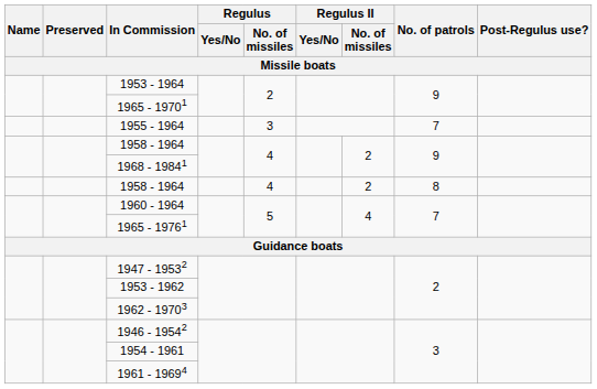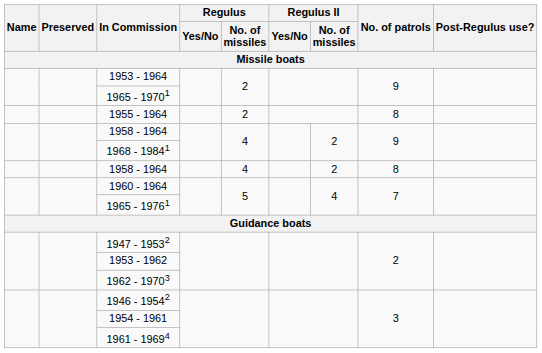 <table class="wikitable sortable">
 <tr>
 <th rowspan=2>Name</th>
 <th rowspan=2>Preserved</th>
 <th rowspan=2>In Commission</th>
 <th colspan=2>Regulus</th>
 <th colspan=2>Regulus II</th>
 <th rowspan=2>No. of patrols</th>
 <th rowspan=2>Post-Regulus use?</th>
 </tr>
 <tr>
 <th>Yes/No</th>
 <th>No. of<br>missiles</th>
 <th>Yes/No</th>
 <th>No. of<br>missiles</th>
 </tr>
 <tr>
 <th colspan=9>Missile boats</th>
 </tr>
 <tr align=center>
 <td rowspan=2></td>
 <td rowspan=2></td>
 <td>1953 - 1964</td>
 <td rowspan=2></td>
 <td rowspan=2>2</td>
 <td colspan=2 rowspan=2></td>
 <td rowspan=2>9</td>
 <td rowspan=2></td>
 </tr>
 <tr align=center>
 <td>1965 - 1970<sup>1</sup></td>
 </tr>
 <tr align=center>
 <td></td>
 <td></td>
 <td>1955 - 1964</td>
 <td></td>
-<td>3</td>
+<td>2</td>
 <td colspan=2></td>
-<td>7</td>
+<td>8</td>
 <td></td>
 </tr>
 <tr align=center>
 <td rowspan=2></td>
 <td rowspan=2></td>
 <td>1958 - 1964</td>
 <td rowspan=2></td>
 <td rowspan=2>4</td>
 <td rowspan=2></td>
 <td rowspan=2>2</td>
 <td rowspan=2>9</td>
 <td rowspan=2></td>
 </tr>
 <tr align=center>
 <td>1968 - 1984<sup>1</sup></td>
 </tr>
 <tr align=center>
 <td></td>
 <td></td>
 <td>1958 - 1964</td>
 <td></td>
 <td>4</td>
 <td></td>
 <td>2</td>
 <td>8</td>
 <td></td>
 </tr>
 <tr align=center>
 <td rowspan=2></td>
 <td rowspan=2></td>
 <td>1960 - 1964</td>
 <td rowspan=2></td>
 <td rowspan=2>5</td>
 <td rowspan=2></td>
 <td rowspan=2>4</td>
 <td rowspan=2>7</td>
 <td rowspan=2></td>
 </tr>
 <tr align=center>
 <td>1965 - 1976<sup>1</sup></td>
 </tr>
 <tr>
 <th colspan=9>Guidance boats</th>
 </tr>
 <tr align=center>
 <td rowspan=3></td>
 <td rowspan=3></td>
 <td>1947 - 1953<sup>2</sup></td>
 <td rowspan=3 colspan=2></td>
 <td rowspan=3 colspan=2></td>
 <td rowspan=3>2</td>
 <td rowspan=3></td>
 </tr>
 <tr align=center>
 <td>1953 - 1962</td>
 </tr>
 <tr align=center>
 <td>1962 - 1970<sup>3</sup></td>
 </tr>
 <tr align=center>
 <td rowspan=3></td>
 <td rowspan=3></td>
 <td>1946 - 1954<sup>2</sup></td>
 <td rowspan=3 colspan=2></td>
 <td rowspan=3 colspan=2></td>
 <td rowspan=3>3</td>
 <td rowspan=3></td>
 </tr>
 <tr align=center>
 <td>1954 - 1961</td>
 </tr>
 <tr align=center>
 <td>1961 - 1969<sup>4</sup></td>
 </tr>
 </table>
